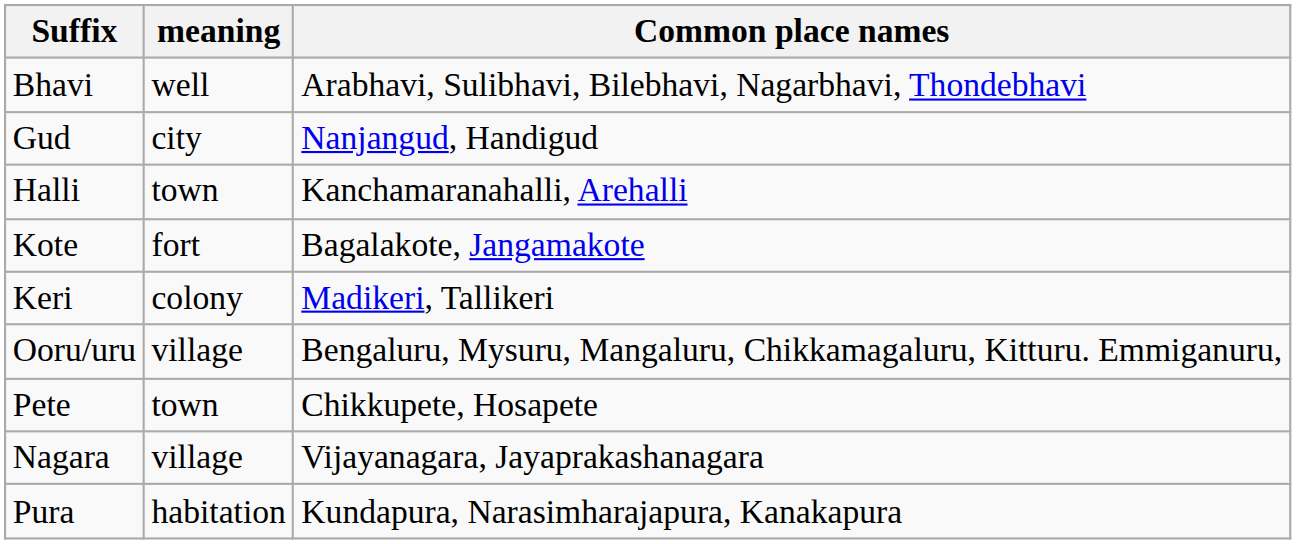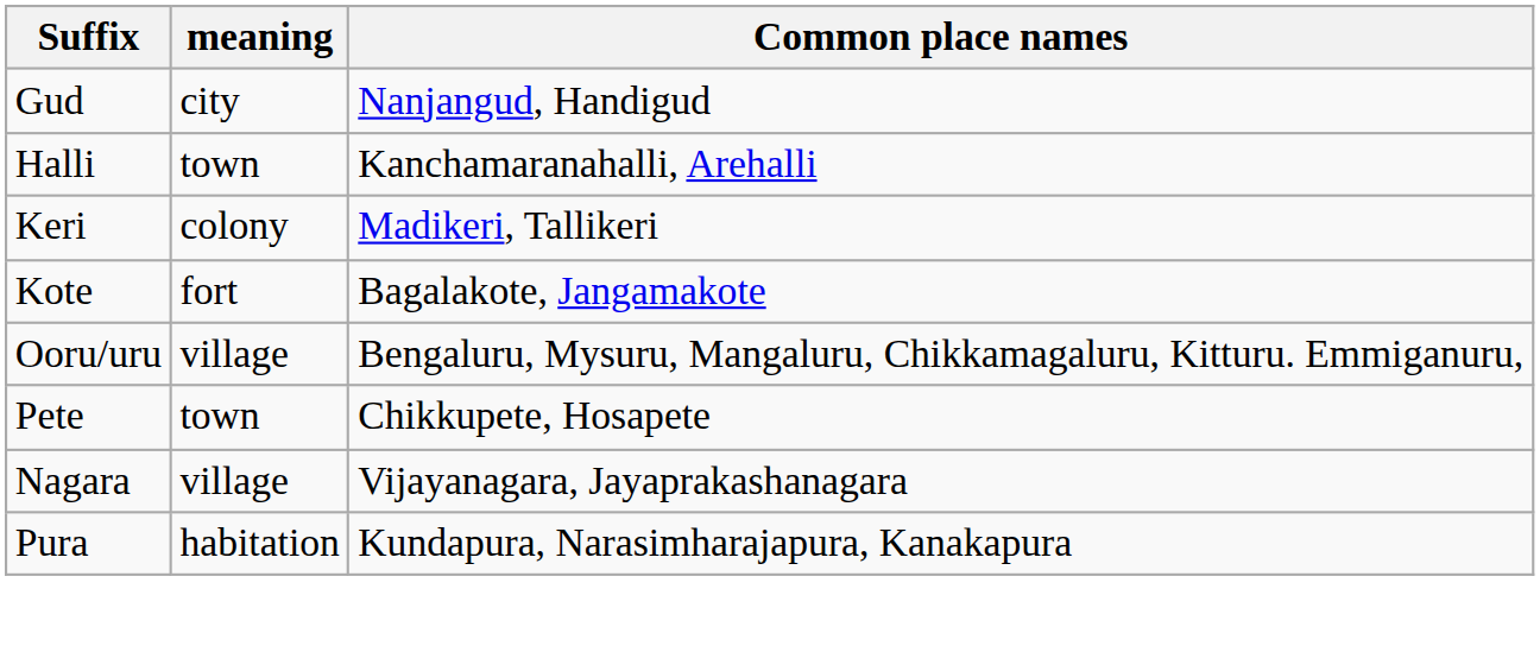 <table class="wikitable">
 <tr>
 <th>Suffix</th>
 <th>meaning</th>
 <th>Common place names</th>
-</tr>
-<tr>
-<td>Bhavi</td>
-<td>well</td>
-<td>Arabhavi, Sulibhavi, Bilebhavi, Nagarbhavi, <a href='#'>Thondebhavi</a></td>
 </tr>
 <tr>
 <td>Gud</td>
 <td>city</td>
 <td><a href='#'>Nanjangud</a>, Handigud</td>
 </tr>
 <tr>
 <td>Halli</td>
 <td>town</td>
 <td>Kanchamaranahalli, <a href='#'>Arehalli</a></td>
 </tr>
 <tr>
+<td>Keri</td>
+<td>colony</td>
+<td><a href='#'>Madikeri</a>, Tallikeri</td>
+</tr>
+<tr>
 <td>Kote</td>
 <td>fort</td>
 <td>Bagalakote, <a href='#'>Jangamakote</a></td>
-</tr>
-<tr>
-<td>Keri</td>
-<td>colony</td>
-<td><a href='#'>Madikeri</a>, Tallikeri</td>
 </tr>
 <tr>
 <td>Ooru/uru</td>
 <td>village</td>
 <td>Bengaluru, Mysuru, Mangaluru, Chikkamagaluru, Kitturu. Emmiganuru,</td>
 </tr>
 <tr>
 <td>Pete</td>
 <td>town</td>
 <td>Chikkupete, Hosapete</td>
 </tr>
 <tr>
 <td>Nagara</td>
 <td>village</td>
 <td>Vijayanagara, Jayaprakashanagara</td>
 </tr>
 <tr>
 <td>Pura</td>
 <td>habitation</td>
 <td>Kundapura, Narasimharajapura, Kanakapura</td>
 </tr>
 </table>
